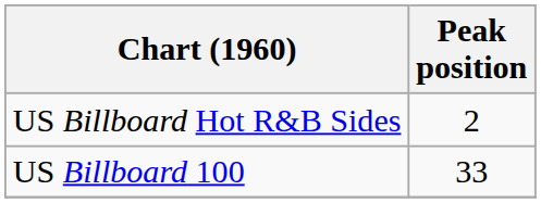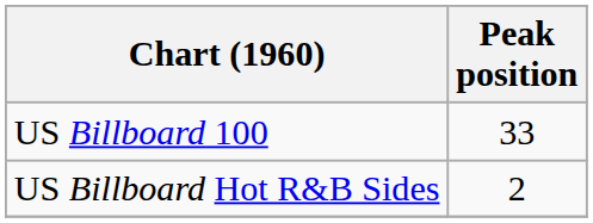 <table class="wikitable">
 <tr>
 <th>Chart (1960)</th>
 <th>Peak<br>position</th>
 </tr>
 <tr>
+<td>US <a href='#'><em>Billboard</em> 100</a></td>
+<td align="center">33</td>
+</tr>
+<tr>
 <td>US <em>Billboard</em> <a href='#'>Hot R&B Sides</a></td>
 <td align="center">2</td>
 </tr>
 <tr>
-<td>US <a href='#'><em>Billboard</em> 100</a></td>
-<td align="center">33</td>
-</tr>
-<tr>
 </tr>
 </table>
